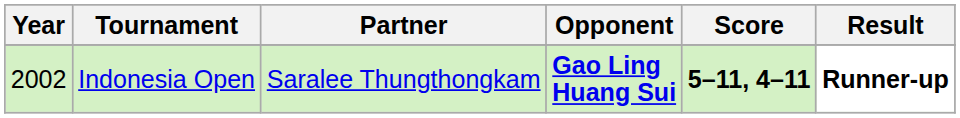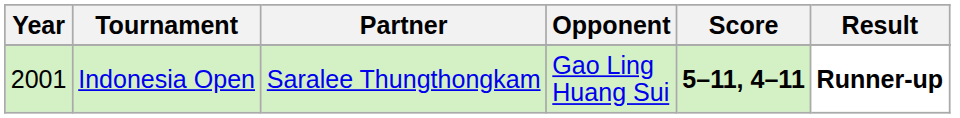 <table class="sortable wikitable" style="font-size: 90%;">
 <tr>
 <th>Year</th>
 <th>Tournament</th>
 <th>Partner</th>
 <th>Opponent</th>
 <th>Score</th>
 <th>Result</th>
 </tr>
 <tr>
 </tr>
 <tr style="background:#D4F1C5">
-<td align="center">2002</td>
+<td align="center">2001</td>
 <td align="left"><a href='#'>Indonesia Open</a></td>
 <td align="left"> <a href='#'>Saralee Thungthongkam</a></td>
-<td align="left"><strong> <a href='#'>Gao Ling</a> <br>  <a href='#'>Huang Sui</a></strong></td>
+<td align="left"> <a href='#'>Gao Ling</a> <br>  <a href='#'>Huang Sui</a></td>
 <td align="left"><strong>5–11, 4–11</strong></td>
 <td style="text-align:left; background:white"> <strong>Runner-up</strong></td>
 </tr>
 </table>
